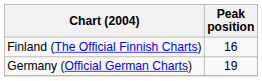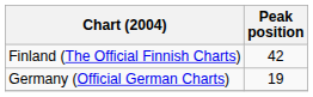 <table class="wikitable sortable">
 <tr>
 <th>Chart (2004)</th>
 <th>Peak<br>position</th>
 </tr>
 <tr>
 <td>Finland (<a href='#'>The Official Finnish Charts</a>)</td>
-<td align="center">16</td>
+<td align="center">42</td>
 </tr>
 <tr>
 <td>Germany (<a href='#'>Official German Charts</a>)</td>
 <td align="center">19</td>
 </tr>
 <tr>
 </tr>
 </table>
